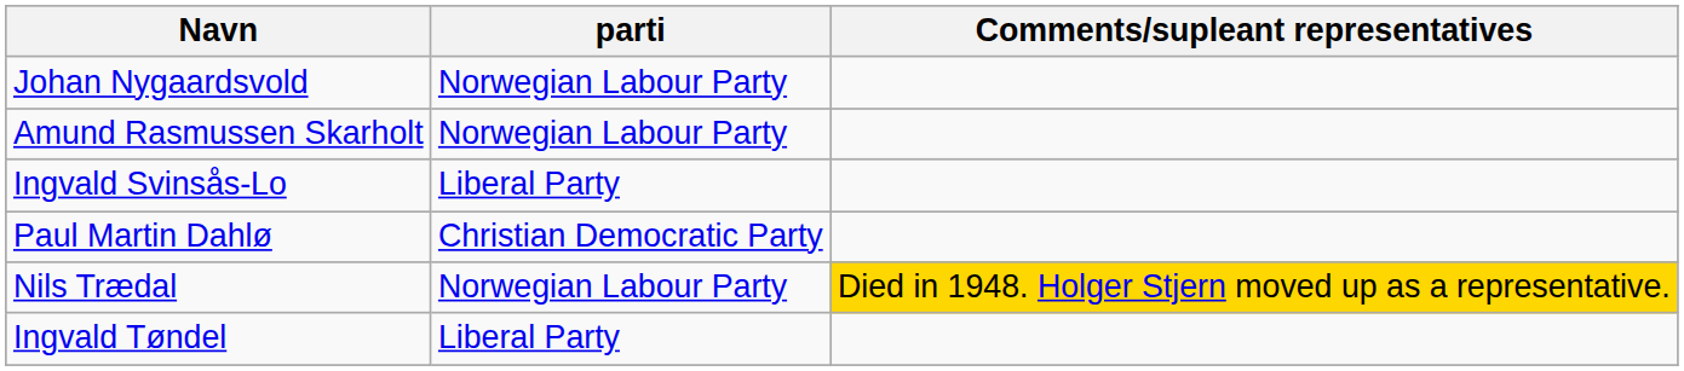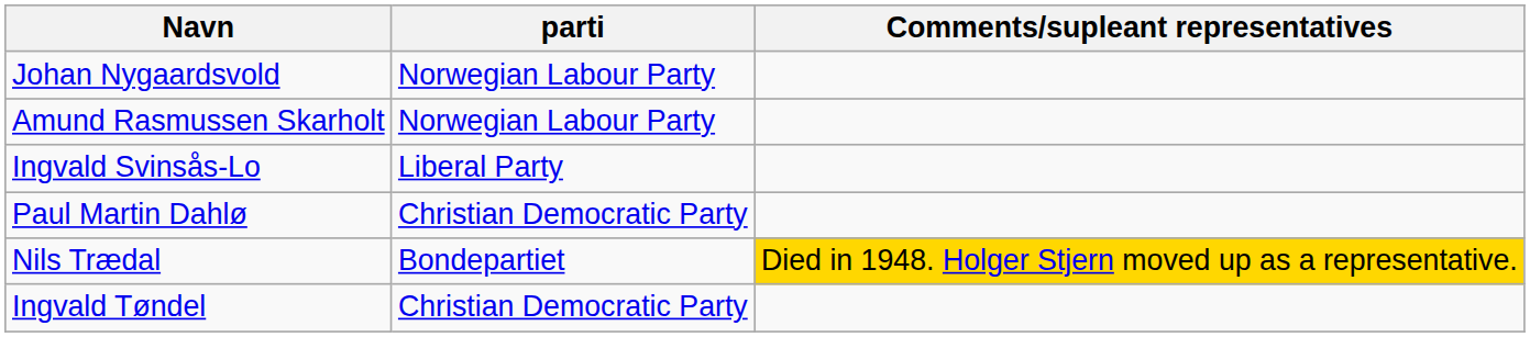 <table class="wikitable">
 <tr>
 <th>Navn</th>
 <th>parti</th>
 <th>Comments/supleant representatives</th>
 </tr>
 <tr>
 <td><a href='#'>Johan Nygaardsvold</a></td>
 <td><a href='#'>Norwegian Labour Party</a></td>
 <td></td>
 </tr>
 <tr>
 <td><a href='#'>Amund Rasmussen Skarholt</a></td>
 <td><a href='#'>Norwegian Labour Party</a></td>
 <td></td>
 </tr>
 <tr>
 <td><a href='#'>Ingvald Svinsås-Lo</a></td>
 <td><a href='#'>Liberal Party</a></td>
 <td></td>
 </tr>
 <tr>
 <td><a href='#'>Paul Martin Dahlø</a></td>
 <td><a href='#'>Christian Democratic Party</a></td>
 <td></td>
 </tr>
 <tr>
 <td><a href='#'>Nils Trædal</a></td>
-<td><a href='#'>Norwegian Labour Party</a></td>
+<td><a href='#'>Bondepartiet</a></td>
 <td style="background: gold;">Died in 1948. <a href='#'>Holger Stjern</a> moved up as a representative.</td>
 </tr>
 <tr>
 <td><a href='#'>Ingvald Tøndel</a></td>
-<td><a href='#'>Liberal Party</a></td>
+<td><a href='#'>Christian Democratic Party</a></td>
 <td></td>
 </tr>
 </table>
